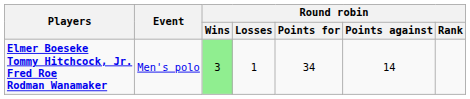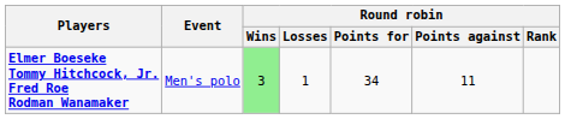 <table class=wikitable style="font-size:90%">
 <tr>
 <th rowspan=2>Players</th>
 <th rowspan=2>Event</th>
 <th colspan=5>Round robin</th>
 </tr>
 <tr>
 <th>Wins</th>
 <th>Losses</th>
 <th>Points for</th>
 <th>Points against</th>
 <th>Rank</th>
 </tr>
 <tr>
 <td><strong><a href='#'>Elmer Boeseke</a> <br> <a href='#'>Tommy Hitchcock, Jr.</a> <br> <a href='#'>Fred Roe</a> <br> <a href='#'>Rodman Wanamaker</a></strong></td>
 <td><a href='#'>Men's polo</a></td>
 <td align=center style="background: lightgreen;">3</td>
 <td align=center>1</td>
 <td align=center>34</td>
-<td align=center>14</td>
+<td align=center>11</td>
 <td align=center></td>
 </tr>
 </table>
